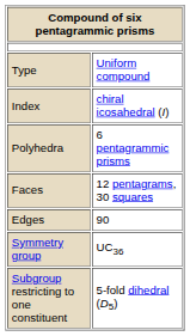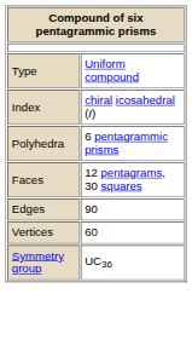 <table border="1" bgcolor="#ffffff" cellpadding="5" align="right" style="margin-left:10px" width="250">
 <tr>
 <th bgcolor=#e7dcc3 colspan=2>Compound of six pentagrammic prisms</th>
 </tr>
 <tr>
 <td align=center colspan=2></td>
 </tr>
 <tr>
 <td bgcolor=#e7dcc3>Type</td>
 <td><a href='#'>Uniform compound</a></td>
 </tr>
 <tr>
 <td bgcolor=#e7dcc3>Index</td>
 <td><a href='#'>chiral</a> <a href='#'>icosahedral</a> (<em>I</em>)</td>
 </tr>
 <tr>
 <td bgcolor=#e7dcc3>Polyhedra</td>
 <td>6 <a href='#'>pentagrammic prisms</a></td>
 </tr>
 <tr>
 <td bgcolor=#e7dcc3>Faces</td>
 <td>12 <a href='#'>pentagrams</a>, 30 <a href='#'>squares</a></td>
 </tr>
 <tr>
 <td bgcolor=#e7dcc3>Edges</td>
 <td>90</td>
 </tr>
 <tr>
+<td bgcolor=#e7dcc3>Vertices</td>
+<td>60</td>
+</tr>
+<tr>
 <td bgcolor=#e7dcc3><a href='#'>Symmetry group</a></td>
 <td>UC<sub>36</sub></td>
 </tr>
-<tr>
-<td bgcolor=#e7dcc3><a href='#'>Subgroup</a> restricting to one constituent</td>
-<td>5-fold <a href='#'>dihedral</a> (<em>D</em><sub>5</sub>)</td>
-</tr>
 </table>
